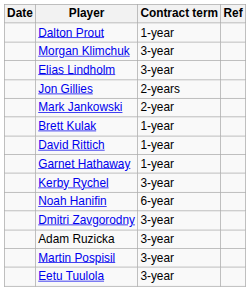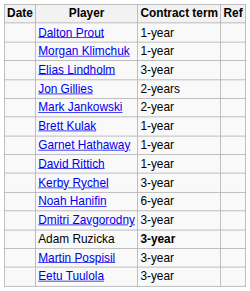 <table class="wikitable">
 <tr>
 <th>Date</th>
 <th>Player</th>
 <th>Contract term</th>
 <th>Ref</th>
 </tr>
 <tr>
 <td></td>
 <td><a href='#'>Dalton Prout</a></td>
 <td>1-year</td>
 <td></td>
 </tr>
 <tr>
 <td></td>
 <td><a href='#'>Morgan Klimchuk</a></td>
-<td>3-year</td>
+<td>1-year</td>
 <td></td>
 </tr>
 <tr>
 <td></td>
 <td><a href='#'>Elias Lindholm</a></td>
 <td>3-year</td>
 <td></td>
 </tr>
 <tr>
 <td></td>
 <td><a href='#'>Jon Gillies</a></td>
 <td>2-years</td>
 <td></td>
 </tr>
 <tr>
 <td></td>
 <td><a href='#'>Mark Jankowski</a></td>
 <td>2-year</td>
 <td></td>
 </tr>
 <tr>
 <td></td>
 <td><a href='#'>Brett Kulak</a></td>
 <td>1-year</td>
 <td></td>
 </tr>
 <tr>
 <td></td>
-<td><a href='#'>David Rittich</a></td>
+<td><a href='#'>Garnet Hathaway</a></td>
 <td>1-year</td>
 <td></td>
 </tr>
 <tr>
 <td></td>
-<td><a href='#'>Garnet Hathaway</a></td>
+<td><a href='#'>David Rittich</a></td>
 <td>1-year</td>
 <td></td>
 </tr>
 <tr>
 <td></td>
 <td><a href='#'>Kerby Rychel</a></td>
 <td>3-year</td>
 <td></td>
 </tr>
 <tr>
 <td></td>
 <td><a href='#'>Noah Hanifin</a></td>
 <td>6-year</td>
 <td></td>
 </tr>
 <tr>
 <td></td>
 <td><a href='#'>Dmitri Zavgorodny</a></td>
 <td>3-year</td>
 <td></td>
 </tr>
 <tr>
 <td></td>
 <td>Adam Ruzicka</td>
-<td>3-year</td>
+<td><strong>3-year</strong></td>
 <td></td>
 </tr>
 <tr>
 <td></td>
 <td><a href='#'>Martin Pospisil</a></td>
 <td>3-year</td>
 <td></td>
 </tr>
 <tr>
 <td></td>
 <td><a href='#'>Eetu Tuulola</a></td>
 <td>3-year</td>
 <td></td>
 </tr>
 </table>
